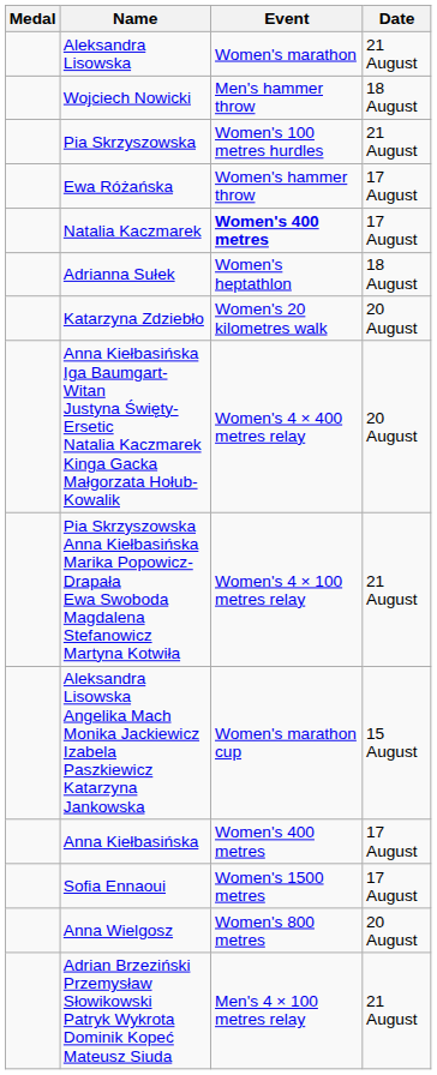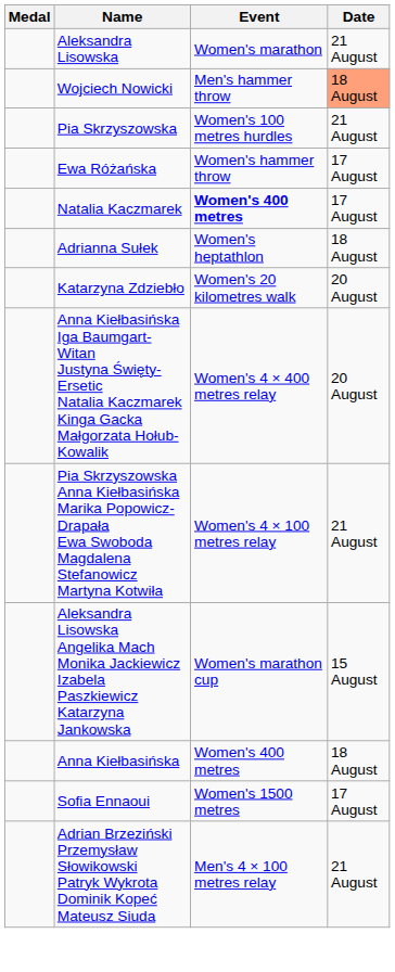 <table class="wikitable" style="font-size:90%" width=60%>
 <tr>
 <th>Medal</th>
 <th>Name</th>
 <th>Event</th>
 <th>Date</th>
 </tr>
 <tr>
 <td></td>
 <td><a href='#'>Aleksandra Lisowska</a></td>
 <td><a href='#'>Women's marathon</a></td>
 <td>21 August</td>
 </tr>
 <tr>
 <td></td>
 <td><a href='#'>Wojciech Nowicki</a></td>
 <td><a href='#'>Men's hammer throw</a></td>
-<td>18 August</td>
+<td style="background: lightsalmon;">18 August</td>
 </tr>
 <tr>
 <td></td>
 <td><a href='#'>Pia Skrzyszowska</a></td>
 <td><a href='#'>Women's 100 metres hurdles</a></td>
 <td>21 August</td>
 </tr>
 <tr>
 <td></td>
 <td><a href='#'>Ewa Różańska</a></td>
 <td><a href='#'>Women's hammer throw</a></td>
 <td>17 August</td>
 </tr>
 <tr>
 <td></td>
 <td><a href='#'>Natalia Kaczmarek</a></td>
 <td><strong><a href='#'>Women's 400 metres</a></strong></td>
 <td>17 August</td>
 </tr>
 <tr>
 <td></td>
 <td><a href='#'>Adrianna Sułek</a></td>
 <td><a href='#'>Women's heptathlon</a></td>
 <td>18 August</td>
 </tr>
 <tr>
 <td></td>
 <td><a href='#'>Katarzyna Zdziebło</a></td>
 <td><a href='#'>Women's 20 kilometres walk</a></td>
 <td>20 August</td>
 </tr>
 <tr>
 <td></td>
 <td><a href='#'>Anna Kiełbasińska</a><br> <a href='#'>Iga Baumgart-Witan</a><br> <a href='#'>Justyna Święty-Ersetic</a><br> <a href='#'>Natalia Kaczmarek</a><br><a href='#'>Kinga Gacka</a><br> <a href='#'>Małgorzata Hołub-Kowalik</a></td>
 <td><a href='#'>Women's 4 × 400 metres relay</a></td>
 <td>20 August</td>
 </tr>
 <tr>
 <td></td>
 <td><a href='#'>Pia Skrzyszowska</a> <br> <a href='#'>Anna Kiełbasińska</a><br> <a href='#'>Marika Popowicz-Drapała</a><br> <a href='#'>Ewa Swoboda</a><br> <a href='#'>Magdalena Stefanowicz</a><br><a href='#'>Martyna Kotwiła</a></td>
 <td><a href='#'>Women's 4 × 100 metres relay</a></td>
 <td>21 August</td>
 </tr>
 <tr>
 <td></td>
 <td><a href='#'>Aleksandra Lisowska</a><br><a href='#'>Angelika Mach</a><br><a href='#'>Monika Jackiewicz</a><br><a href='#'>Izabela Paszkiewicz</a><br><a href='#'>Katarzyna Jankowska</a></td>
 <td><a href='#'>Women's marathon cup</a></td>
 <td>15 August</td>
 </tr>
 <tr>
 <td></td>
 <td><a href='#'>Anna Kiełbasińska</a></td>
 <td><a href='#'>Women's 400 metres</a></td>
-<td>17 August</td>
+<td>18 August</td>
 </tr>
 <tr>
 <td></td>
 <td><a href='#'>Sofia Ennaoui</a></td>
 <td><a href='#'>Women's 1500 metres</a></td>
 <td>17 August</td>
 </tr>
 <tr>
 <td></td>
-<td><a href='#'>Anna Wielgosz</a></td>
-<td><a href='#'>Women's 800 metres</a></td>
-<td>20 August</td>
-</tr>
-<tr>
-<td></td>
 <td><a href='#'>Adrian Brzeziński</a><br> <a href='#'>Przemysław Słowikowski</a><br> <a href='#'>Patryk Wykrota</a><br> <a href='#'>Dominik Kopeć</a><br> <a href='#'>Mateusz Siuda</a></td>
 <td><a href='#'>Men's 4 × 100 metres relay</a></td>
 <td>21 August</td>
 </tr>
 </table>
